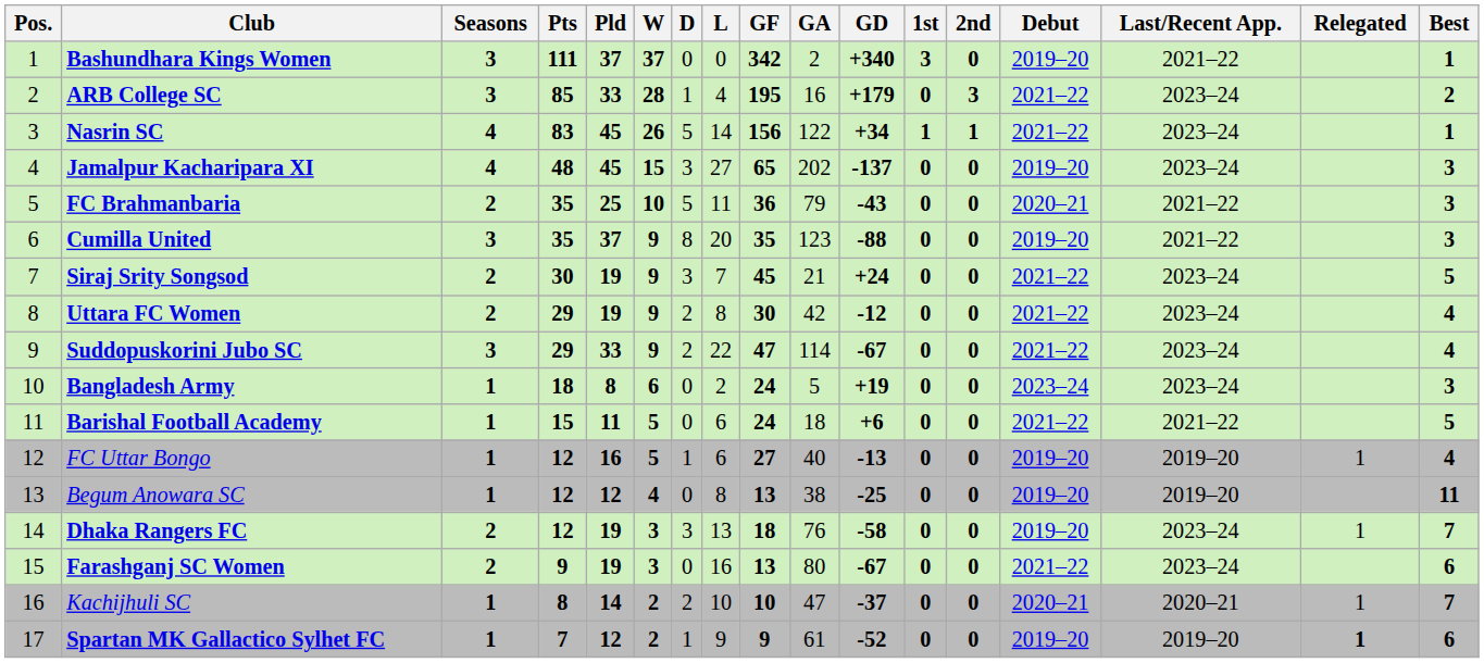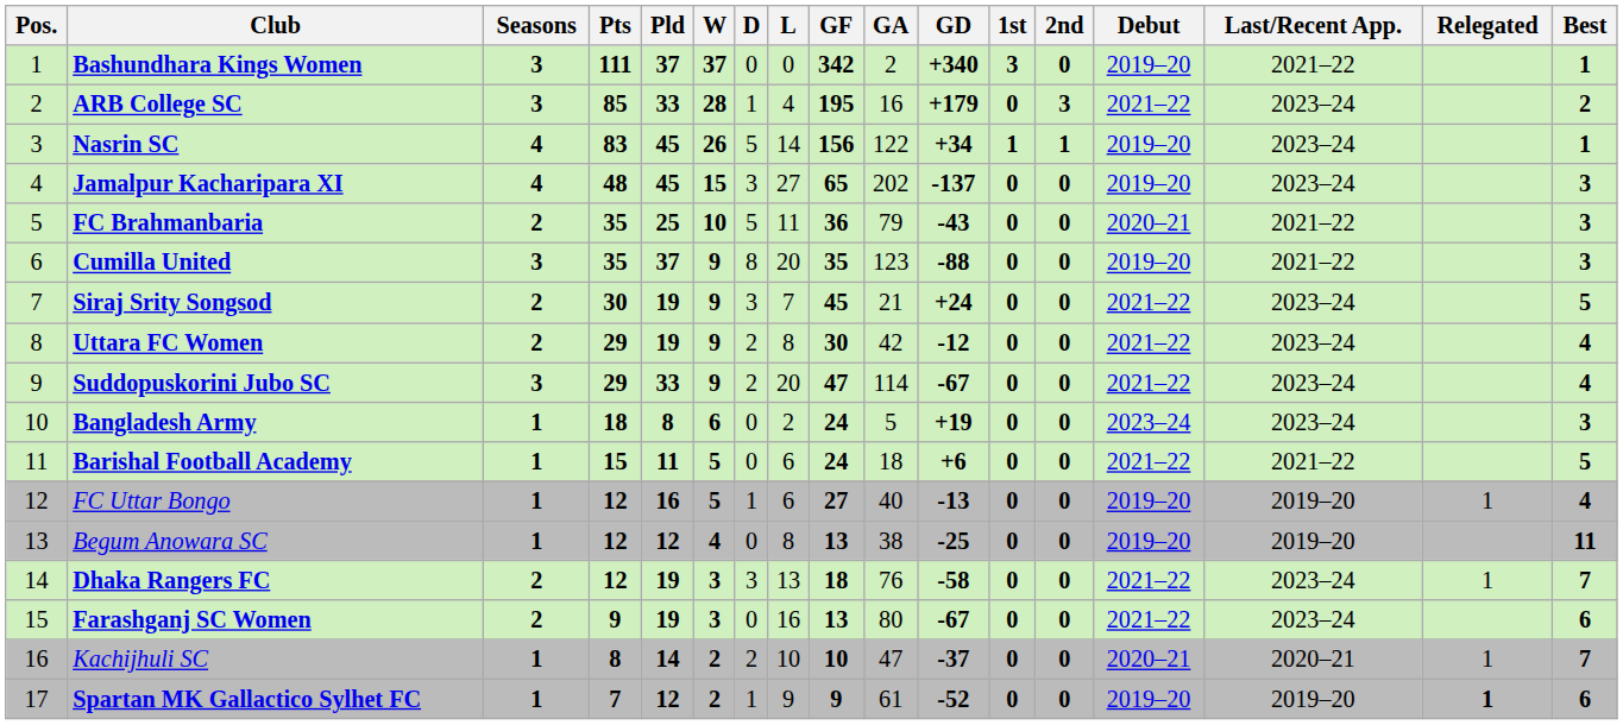 <table class="wikitable sortable" style="text-align: center; font-size: 95%;width: 1020px">
 <tr>
 <th>Pos.</th>
 <th>Club</th>
 <th>Seasons</th>
 <th>Pts</th>
 <th>Pld</th>
 <th>W</th>
 <th>D</th>
 <th>L</th>
 <th>GF</th>
 <th>GA</th>
 <th>GD</th>
 <th>1st</th>
 <th>2nd</th>
 <th>Debut</th>
 <th>Last/Recent App.</th>
 <th>Relegated</th>
 <th>Best</th>
 </tr>
 <tr style="background:#D0F0C0">
 <td>1</td>
 <td align=left><strong><a href='#'>Bashundhara Kings Women</a></strong></td>
 <td><strong>3</strong></td>
 <td><strong>111</strong></td>
 <td><strong>37</strong></td>
 <td><strong>37</strong></td>
 <td>0</td>
 <td>0</td>
 <td><strong>342</strong></td>
 <td>2</td>
 <td><strong>+340</strong></td>
 <td><strong>3</strong></td>
 <td><strong>0</strong></td>
 <td><a href='#'>2019–20</a></td>
 <td>2021–22</td>
 <td></td>
 <td><strong>1</strong></td>
 </tr>
 <tr style="background:#D0F0C0">
 <td>2</td>
 <td align=left><strong><a href='#'>ARB College SC</a></strong></td>
 <td><strong>3</strong></td>
 <td><strong>85</strong></td>
 <td><strong>33</strong></td>
 <td><strong>28</strong></td>
 <td>1</td>
 <td>4</td>
 <td><strong>195</strong></td>
 <td>16</td>
 <td><strong>+179</strong></td>
 <td><strong>0</strong></td>
 <td><strong>3</strong></td>
 <td><a href='#'>2021–22</a></td>
 <td>2023–24</td>
 <td></td>
 <td><strong>2</strong></td>
 </tr>
 <tr style="background:#D0F0C0">
 <td>3</td>
 <td align=left><strong><a href='#'>Nasrin SC</a></strong></td>
 <td><strong>4</strong></td>
 <td><strong>83</strong></td>
 <td><strong>45</strong></td>
 <td><strong>26</strong></td>
 <td>5</td>
 <td>14</td>
 <td><strong>156</strong></td>
 <td>122</td>
 <td><strong>+34</strong></td>
 <td><strong>1</strong></td>
 <td><strong>1</strong></td>
-<td><a href='#'>2021–22</a></td>
+<td><a href='#'>2019–20</a></td>
 <td>2023–24</td>
 <td></td>
 <td><strong>1</strong></td>
 </tr>
 <tr style="background:#D0F0C0">
 <td>4</td>
 <td align=left><strong><a href='#'>Jamalpur Kacharipara XI</a></strong></td>
 <td><strong>4</strong></td>
 <td><strong>48</strong></td>
 <td><strong>45</strong></td>
 <td><strong>15</strong></td>
 <td>3</td>
 <td>27</td>
 <td><strong>65</strong></td>
 <td>202</td>
 <td><strong>-137</strong></td>
 <td><strong>0</strong></td>
 <td><strong>0</strong></td>
 <td><a href='#'>2019–20</a></td>
 <td>2023–24</td>
 <td></td>
 <td><strong>3</strong></td>
 </tr>
 <tr style="background:#D0F0C0">
 <td>5</td>
 <td align=left><strong><a href='#'>FC Brahmanbaria</a></strong></td>
 <td><strong>2</strong></td>
 <td><strong>35</strong></td>
 <td><strong>25</strong></td>
 <td><strong>10</strong></td>
 <td>5</td>
 <td>11</td>
 <td><strong>36</strong></td>
 <td>79</td>
 <td><strong>-43</strong></td>
 <td><strong>0</strong></td>
 <td><strong>0</strong></td>
 <td><a href='#'>2020–21</a></td>
 <td>2021–22</td>
 <td></td>
 <td><strong>3</strong></td>
 </tr>
 <tr style="background:#D0F0C0">
 <td>6</td>
 <td align=left><strong><a href='#'>Cumilla United</a></strong></td>
 <td><strong>3</strong></td>
 <td><strong>35</strong></td>
 <td><strong>37</strong></td>
 <td><strong>9</strong></td>
 <td>8</td>
 <td>20</td>
 <td><strong>35</strong></td>
 <td>123</td>
 <td><strong>-88</strong></td>
 <td><strong>0</strong></td>
 <td><strong>0</strong></td>
 <td><a href='#'>2019–20</a></td>
 <td>2021–22</td>
 <td></td>
 <td><strong>3</strong></td>
 </tr>
 <tr style="background:#D0F0C0">
 <td>7</td>
 <td align=left><strong><a href='#'>Siraj Srity Songsod</a></strong></td>
 <td><strong>2</strong></td>
 <td><strong>30</strong></td>
 <td><strong>19</strong></td>
 <td><strong>9</strong></td>
 <td>3</td>
 <td>7</td>
 <td><strong>45</strong></td>
 <td>21</td>
 <td><strong>+24</strong></td>
 <td><strong>0</strong></td>
 <td><strong>0</strong></td>
 <td><a href='#'>2021–22</a></td>
 <td>2023–24</td>
 <td></td>
 <td><strong>5</strong></td>
 </tr>
 <tr style="background:#D0F0C0">
 <td>8</td>
 <td align=left><strong><a href='#'>Uttara FC Women</a></strong></td>
 <td><strong>2</strong></td>
 <td><strong>29</strong></td>
 <td><strong>19</strong></td>
 <td><strong>9</strong></td>
 <td>2</td>
 <td>8</td>
 <td><strong>30</strong></td>
 <td>42</td>
 <td><strong>-12</strong></td>
 <td><strong>0</strong></td>
 <td><strong>0</strong></td>
 <td><a href='#'>2021–22</a></td>
 <td>2023–24</td>
 <td></td>
 <td><strong>4</strong></td>
 </tr>
 <tr style="background:#D0F0C0">
 <td>9</td>
 <td align=left><strong><a href='#'>Suddopuskorini Jubo SC</a></strong></td>
 <td><strong>3</strong></td>
 <td><strong>29</strong></td>
 <td><strong>33</strong></td>
 <td><strong>9</strong></td>
 <td>2</td>
-<td>22</td>
+<td>20</td>
 <td><strong>47</strong></td>
 <td>114</td>
 <td><strong>-67</strong></td>
 <td><strong>0</strong></td>
 <td><strong>0</strong></td>
 <td><a href='#'>2021–22</a></td>
 <td>2023–24</td>
 <td></td>
 <td><strong>4</strong></td>
 </tr>
 <tr style="background:#D0F0C0">
 <td>10</td>
 <td align=left><strong><a href='#'>Bangladesh Army</a></strong></td>
 <td><strong>1</strong></td>
 <td><strong>18</strong></td>
 <td><strong>8</strong></td>
 <td><strong>6</strong></td>
 <td>0</td>
 <td>2</td>
 <td><strong>24</strong></td>
 <td>5</td>
 <td><strong>+19</strong></td>
 <td><strong>0</strong></td>
 <td><strong>0</strong></td>
 <td><a href='#'>2023–24</a></td>
 <td>2023–24</td>
 <td></td>
 <td><strong>3</strong></td>
 </tr>
 <tr style="background:#D0F0C0">
 <td>11</td>
 <td align=left><strong><a href='#'>Barishal Football Academy</a></strong></td>
 <td><strong>1</strong></td>
 <td><strong>15</strong></td>
 <td><strong>11</strong></td>
 <td><strong>5</strong></td>
 <td>0</td>
 <td>6</td>
 <td><strong>24</strong></td>
 <td>18</td>
 <td><strong>+6</strong></td>
 <td><strong>0</strong></td>
 <td><strong>0</strong></td>
 <td><a href='#'>2021–22</a></td>
 <td>2021–22</td>
 <td></td>
 <td><strong>5</strong></td>
 </tr>
 <tr style="background:#bbb">
 <td>12</td>
 <td align=left><em><a href='#'>FC Uttar Bongo</a></em></td>
 <td><strong>1</strong></td>
 <td><strong>12</strong></td>
 <td><strong>16</strong></td>
 <td><strong>5</strong></td>
 <td>1</td>
 <td>6</td>
 <td><strong>27</strong></td>
 <td>40</td>
 <td><strong>-13</strong></td>
 <td><strong>0</strong></td>
 <td><strong>0</strong></td>
 <td><a href='#'>2019–20</a></td>
 <td>2019–20</td>
 <td>1</td>
 <td><strong>4</strong></td>
 </tr>
 <tr style="background:#bbb">
 <td>13</td>
 <td align=left><em><a href='#'>Begum Anowara SC</a></em></td>
 <td><strong>1</strong></td>
 <td><strong>12</strong></td>
 <td><strong>12</strong></td>
 <td><strong>4</strong></td>
 <td>0</td>
 <td>8</td>
 <td><strong>13</strong></td>
 <td>38</td>
 <td><strong>-25</strong></td>
 <td><strong>0</strong></td>
 <td><strong>0</strong></td>
 <td><a href='#'>2019–20</a></td>
 <td>2019–20</td>
 <td></td>
 <td><strong>11</strong></td>
 </tr>
 <tr style="background:#D0F0C0">
 <td>14</td>
 <td align=left><strong><a href='#'>Dhaka Rangers FC</a></strong></td>
 <td><strong>2</strong></td>
 <td><strong>12</strong></td>
 <td><strong>19</strong></td>
 <td><strong>3</strong></td>
 <td>3</td>
 <td>13</td>
 <td><strong>18</strong></td>
 <td>76</td>
 <td><strong>-58</strong></td>
 <td><strong>0</strong></td>
 <td><strong>0</strong></td>
-<td><a href='#'>2019–20</a></td>
+<td><a href='#'>2021–22</a></td>
 <td>2023–24</td>
 <td>1</td>
 <td><strong>7</strong></td>
 </tr>
 <tr style="background:#D0F0C0">
 <td>15</td>
 <td align=left><strong><a href='#'>Farashganj SC Women</a></strong></td>
 <td><strong>2</strong></td>
 <td><strong>9</strong></td>
 <td><strong>19</strong></td>
 <td><strong>3</strong></td>
 <td>0</td>
 <td>16</td>
 <td><strong>13</strong></td>
 <td>80</td>
 <td><strong>-67</strong></td>
 <td><strong>0</strong></td>
 <td><strong>0</strong></td>
 <td><a href='#'>2021–22</a></td>
 <td>2023–24</td>
 <td></td>
 <td><strong>6</strong></td>
 </tr>
 <tr style="background:#bbb">
 <td>16</td>
 <td align=left><em><a href='#'>Kachijhuli SC</a></em></td>
 <td><strong>1</strong></td>
 <td><strong>8</strong></td>
 <td><strong>14</strong></td>
 <td><strong>2</strong></td>
 <td>2</td>
 <td>10</td>
 <td><strong>10</strong></td>
 <td>47</td>
 <td><strong>-37</strong></td>
 <td><strong>0</strong></td>
 <td><strong>0</strong></td>
 <td><a href='#'>2020–21</a></td>
 <td>2020–21</td>
 <td>1</td>
 <td><strong>7</strong></td>
 </tr>
 <tr style="background:#bbb">
 <td>17</td>
 <td align=left><strong><a href='#'>Spartan MK Gallactico Sylhet FC</a></strong></td>
 <td><strong>1</strong></td>
 <td><strong>7</strong></td>
 <td><strong>12</strong></td>
 <td><strong>2</strong></td>
 <td>1</td>
 <td>9</td>
 <td><strong>9</strong></td>
 <td>61</td>
 <td><strong>-52</strong></td>
 <td><strong>0</strong></td>
 <td><strong>0</strong></td>
 <td><a href='#'>2019–20</a></td>
 <td>2019–20</td>
 <td><strong>1</strong></td>
 <td><strong>6</strong></td>
 </tr>
 </table>
